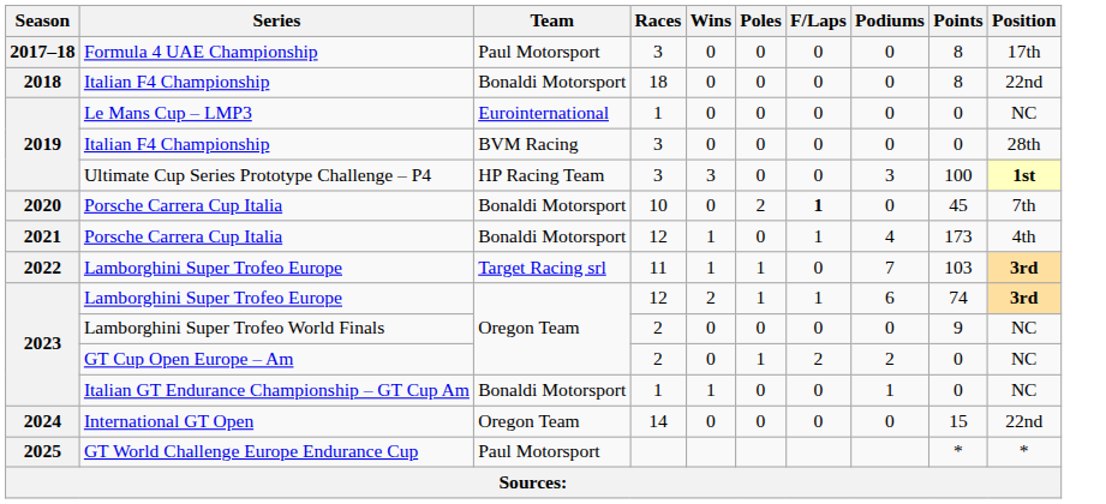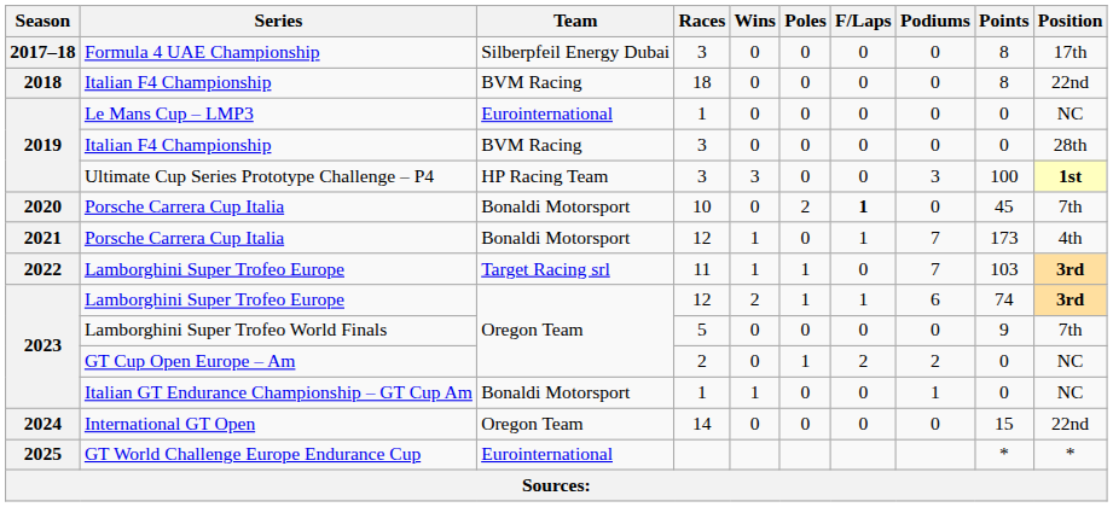 <table class="wikitable" style="font-size: 90%; text-align:center">
 <tr>
 <th>Season</th>
 <th>Series</th>
 <th>Team</th>
 <th>Races</th>
 <th>Wins</th>
 <th>Poles</th>
 <th>F/Laps</th>
 <th>Podiums</th>
 <th>Points</th>
 <th>Position</th>
 </tr>
 <tr>
 <th>2017–18</th>
 <td align=left><a href='#'>Formula 4 UAE Championship</a></td>
-<td align=left>Paul Motorsport</td>
+<td align=left>Silberpfeil Energy Dubai</td>
 <td>3</td>
 <td>0</td>
 <td>0</td>
 <td>0</td>
 <td>0</td>
 <td>8</td>
 <td>17th</td>
 </tr>
 <tr>
 <th>2018</th>
 <td align=left><a href='#'>Italian F4 Championship</a></td>
-<td align=left>Bonaldi Motorsport</td>
+<td align=left>BVM Racing</td>
 <td>18</td>
 <td>0</td>
 <td>0</td>
 <td>0</td>
 <td>0</td>
 <td>8</td>
 <td>22nd</td>
 </tr>
 <tr>
 <th rowspan="3">2019</th>
 <td align=left><a href='#'>Le Mans Cup – LMP3</a></td>
 <td align=left><a href='#'>Eurointernational</a></td>
 <td>1</td>
 <td>0</td>
 <td>0</td>
 <td>0</td>
 <td>0</td>
 <td>0</td>
 <td>NC</td>
 </tr>
 <tr>
 <td align=left><a href='#'>Italian F4 Championship</a></td>
 <td align=left>BVM Racing</td>
 <td>3</td>
 <td>0</td>
 <td>0</td>
 <td>0</td>
 <td>0</td>
 <td>0</td>
 <td>28th</td>
 </tr>
 <tr>
 <td align=left>Ultimate Cup Series Prototype Challenge – P4</td>
 <td align=left>HP Racing Team</td>
 <td>3</td>
 <td>3</td>
 <td>0</td>
 <td>0</td>
 <td>3</td>
 <td>100</td>
 <td style="background:#FFFFBF"><strong>1st</strong></td>
 </tr>
 <tr>
 <th>2020</th>
 <td align=left><a href='#'>Porsche Carrera Cup Italia</a></td>
 <td align=left>Bonaldi Motorsport</td>
 <td>10</td>
 <td>0</td>
 <td>2</td>
 <td><strong>1</strong></td>
 <td>0</td>
 <td>45</td>
 <td>7th</td>
 </tr>
 <tr>
 <th>2021</th>
 <td align=left><a href='#'>Porsche Carrera Cup Italia</a></td>
 <td align=left>Bonaldi Motorsport</td>
 <td>12</td>
 <td>1</td>
 <td>0</td>
 <td>1</td>
-<td>4</td>
+<td>7</td>
 <td>173</td>
 <td>4th</td>
 </tr>
 <tr>
 <th>2022</th>
 <td align=left><a href='#'>Lamborghini Super Trofeo Europe</a></td>
 <td align=left><a href='#'>Target Racing srl</a></td>
 <td>11</td>
 <td>1</td>
 <td>1</td>
 <td>0</td>
 <td>7</td>
 <td>103</td>
 <td style="background:#ffdf9f"><strong>3rd</strong></td>
 </tr>
 <tr>
 <th rowspan="4">2023</th>
 <td align=left><a href='#'>Lamborghini Super Trofeo Europe</a></td>
 <td align=left rowspan="3">Oregon Team</td>
 <td>12</td>
 <td>2</td>
 <td>1</td>
 <td>1</td>
 <td>6</td>
 <td>74</td>
 <td style="background:#ffdf9f"><strong>3rd</strong></td>
 </tr>
 <tr>
 <td align=left>Lamborghini Super Trofeo World Finals</td>
-<td>2</td>
+<td>5</td>
 <td>0</td>
 <td>0</td>
 <td>0</td>
 <td>0</td>
 <td>9</td>
-<td>NC</td>
+<td>7th</td>
 </tr>
 <tr>
 <td align=left><a href='#'>GT Cup Open Europe – Am</a></td>
 <td>2</td>
 <td>0</td>
 <td>1</td>
 <td>2</td>
 <td>2</td>
 <td>0</td>
 <td>NC</td>
 </tr>
 <tr>
 <td align=left><a href='#'>Italian GT Endurance Championship – GT Cup Am</a></td>
 <td align=left>Bonaldi Motorsport</td>
 <td>1</td>
 <td>1</td>
 <td>0</td>
 <td>0</td>
 <td>1</td>
 <td>0</td>
 <td>NC</td>
 </tr>
 <tr>
 <th>2024</th>
 <td align=left><a href='#'>International GT Open</a></td>
 <td align=left>Oregon Team</td>
 <td>14</td>
 <td>0</td>
 <td>0</td>
 <td>0</td>
 <td>0</td>
 <td>15</td>
 <td>22nd</td>
 </tr>
 <tr>
 <th>2025</th>
 <td align=left><a href='#'>GT World Challenge Europe Endurance Cup</a></td>
-<td align=left>Paul Motorsport</td>
+<td align=left><a href='#'>Eurointernational</a></td>
 <td></td>
 <td></td>
 <td></td>
 <td></td>
 <td></td>
 <td>*</td>
 <td>*</td>
 </tr>
 <tr>
 <th colspan="10">Sources:</th>
 </tr>
 </table>
